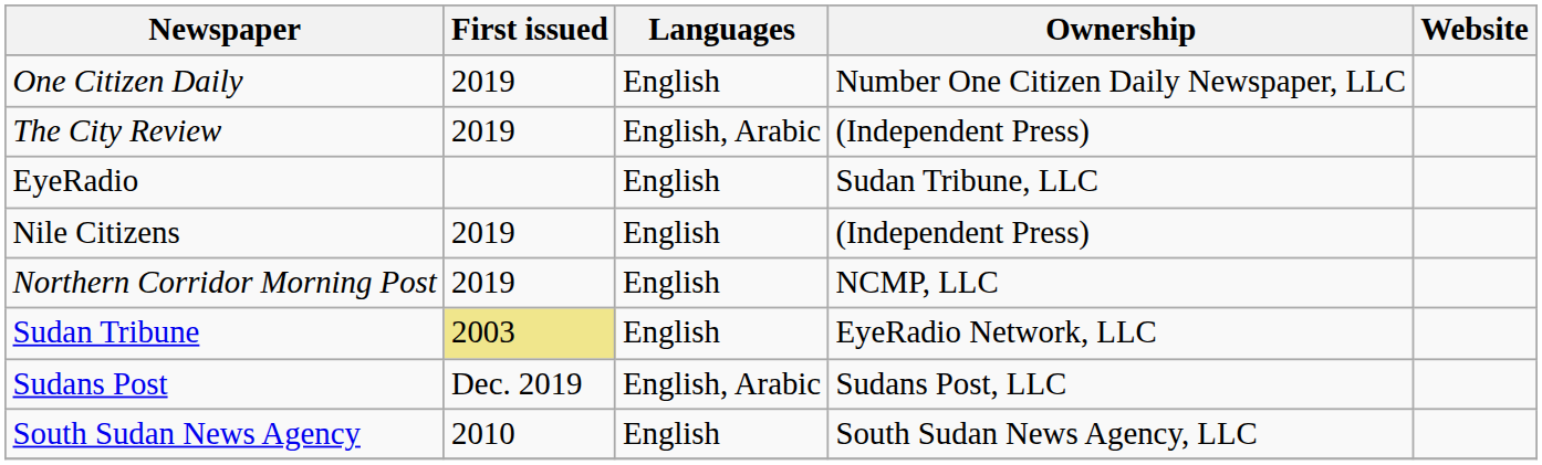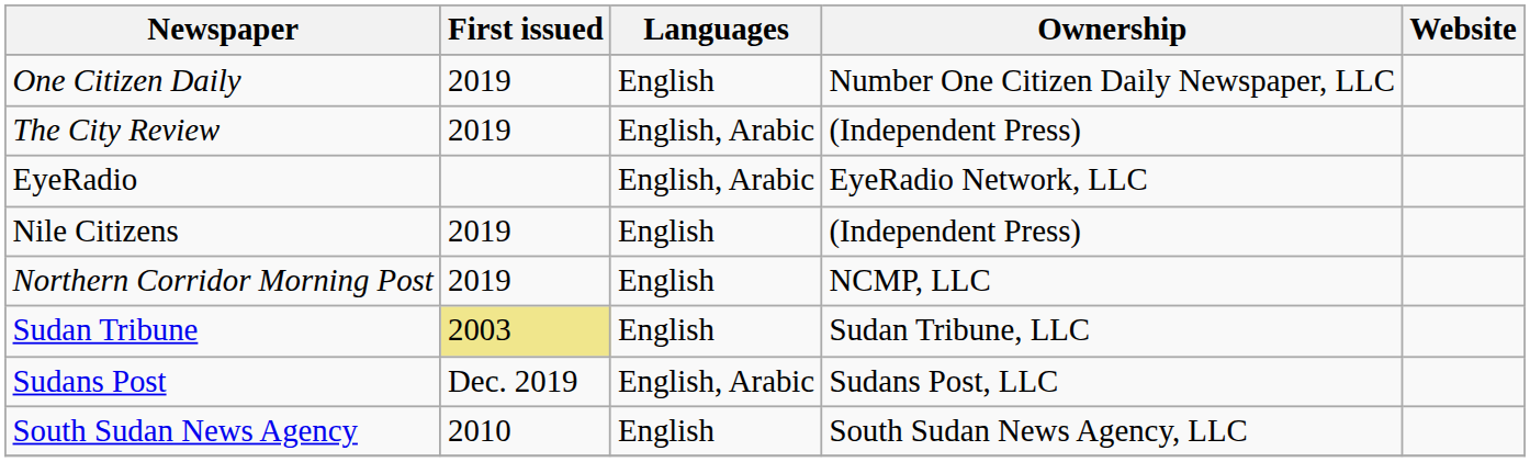 <table class="wikitable sortable">
 <tr>
 <th>Newspaper</th>
 <th>First issued</th>
 <th>Languages</th>
 <th>Ownership</th>
 <th>Website</th>
 </tr>
 <tr>
 <td><em>One Citizen Daily</em></td>
 <td>2019</td>
 <td>English</td>
 <td>Number One Citizen Daily Newspaper, LLC</td>
 <td></td>
 </tr>
 <tr>
 <td><em>The City Review</em></td>
 <td>2019</td>
 <td>English, Arabic</td>
 <td>(Independent Press)</td>
 <td></td>
 </tr>
 <tr>
 <td>EyeRadio</td>
 <td></td>
-<td>English</td>
-<td>Sudan Tribune, LLC</td>
+<td>English, Arabic</td>
+<td>EyeRadio Network, LLC</td>
 <td></td>
 </tr>
 <tr>
 <td>Nile Citizens</td>
 <td>2019</td>
 <td>English</td>
 <td>(Independent Press)</td>
 <td></td>
 </tr>
 <tr>
 <td><em>Northern Corridor Morning Post</em></td>
 <td>2019</td>
 <td>English</td>
 <td>NCMP, LLC</td>
 <td></td>
 </tr>
 <tr>
 <td><a href='#'>Sudan Tribune</a></td>
 <td style="background: khaki;">2003</td>
 <td>English</td>
-<td>EyeRadio Network, LLC</td>
+<td>Sudan Tribune, LLC</td>
 <td></td>
 </tr>
 <tr>
 <td><a href='#'>Sudans Post</a></td>
 <td>Dec. 2019</td>
 <td>English, Arabic</td>
 <td>Sudans Post, LLC</td>
 <td></td>
 </tr>
 <tr>
 <td><a href='#'>South Sudan News Agency</a></td>
 <td>2010</td>
 <td>English</td>
 <td>South Sudan News Agency, LLC</td>
 <td></td>
 </tr>
 <tr>
 </tr>
 </table>
